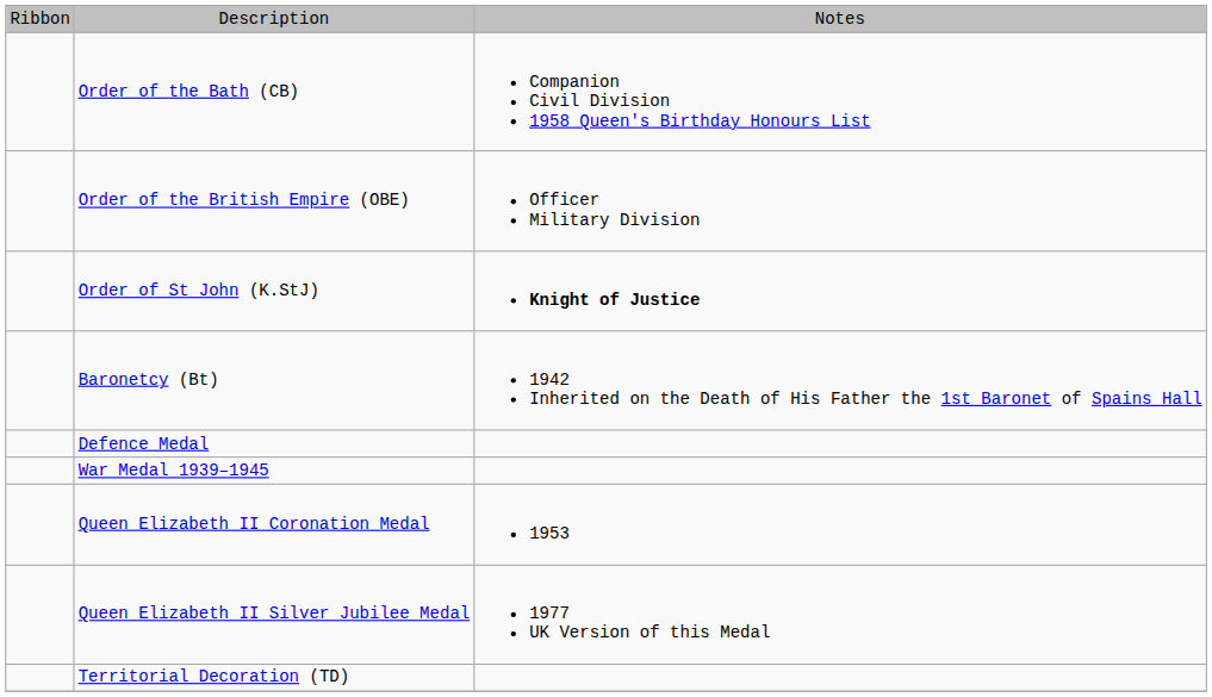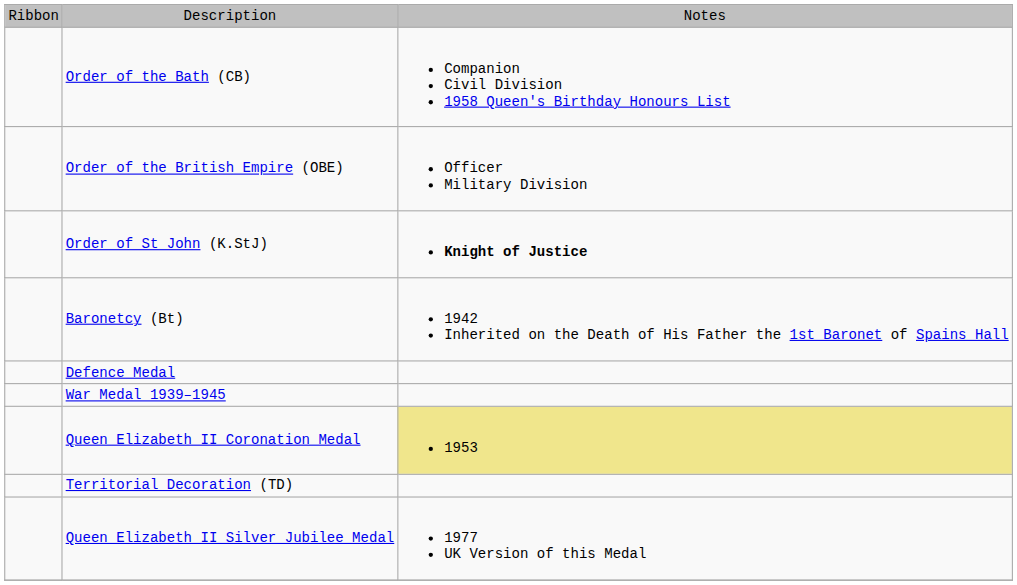 <table class="wikitable" style="margin:1em auto;">
 <tr style="background:silver;" align="center">
 <td>Ribbon</td>
 <td>Description</td>
 <td>Notes</td>
 </tr>
 <tr>
 <td></td>
 <td><a href='#'>Order of the Bath</a> (CB)</td>
 <td><br><ul><li>Companion</li><li>Civil Division</li><li><a href='#'>1958 Queen's Birthday Honours List</a></li></ul></td>
 </tr>
 <tr>
 <td></td>
 <td><a href='#'>Order of the British Empire</a> (OBE)</td>
 <td><br><ul><li>Officer</li><li>Military Division</li></ul></td>
 </tr>
 <tr>
 <td></td>
 <td><a href='#'>Order of St John</a> (K.StJ)</td>
 <td><strong><br><ul><li>Knight of Justice</li></ul></strong></td>
 </tr>
 <tr>
 <td></td>
 <td><a href='#'>Baronetcy</a> (Bt)</td>
 <td><br><ul><li>1942</li><li>Inherited on the Death of His Father the <a href='#'>1st Baronet</a> of <a href='#'>Spains Hall</a></li></ul></td>
 </tr>
 <tr>
 <td></td>
 <td><a href='#'>Defence Medal</a></td>
 <td></td>
 </tr>
 <tr>
 <td></td>
 <td><a href='#'>War Medal 1939–1945</a></td>
 <td></td>
 </tr>
 <tr>
 <td></td>
 <td><a href='#'>Queen Elizabeth II Coronation Medal</a></td>
-<td><br><ul><li>1953</li></ul></td>
+<td style="background: khaki;"><br><ul><li>1953</li></ul></td>
+</tr>
+<tr>
+<td></td>
+<td><a href='#'>Territorial Decoration</a> (TD)</td>
+<td></td>
 </tr>
 <tr>
 <td></td>
 <td><a href='#'>Queen Elizabeth II Silver Jubilee Medal</a></td>
 <td><br><ul><li>1977</li><li>UK Version of this Medal</li></ul></td>
 </tr>
 <tr>
-<td></td>
-<td><a href='#'>Territorial Decoration</a> (TD)</td>
-<td></td>
-</tr>
-<tr>
 </tr>
 </table>
